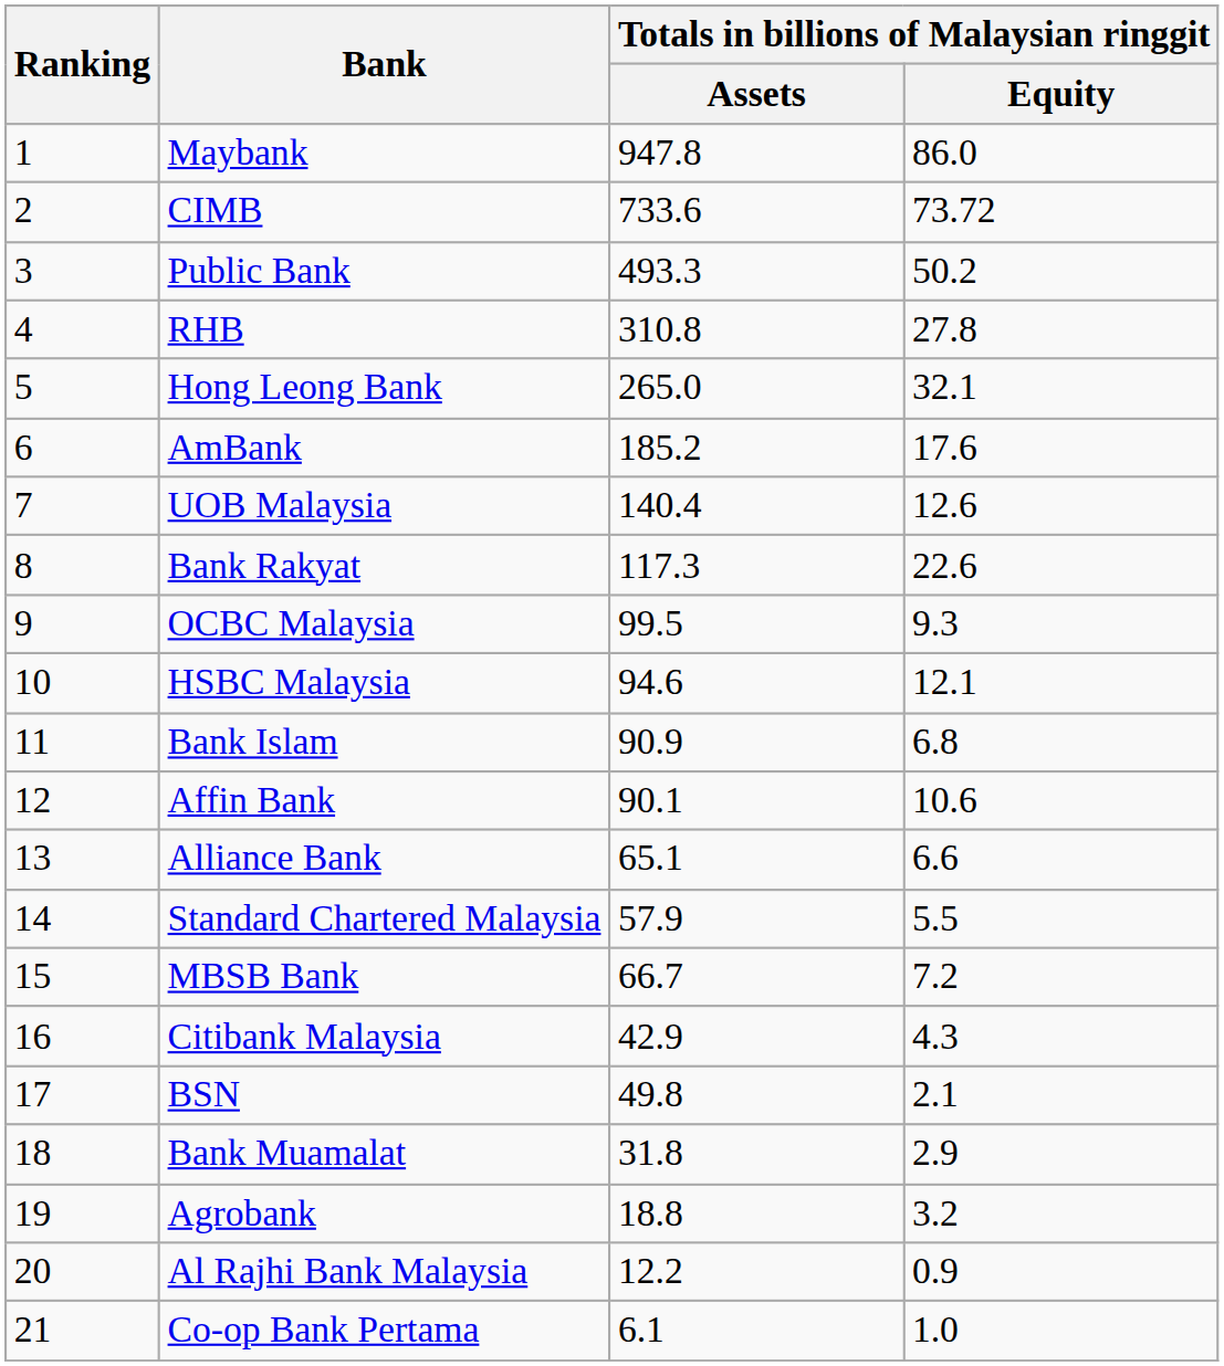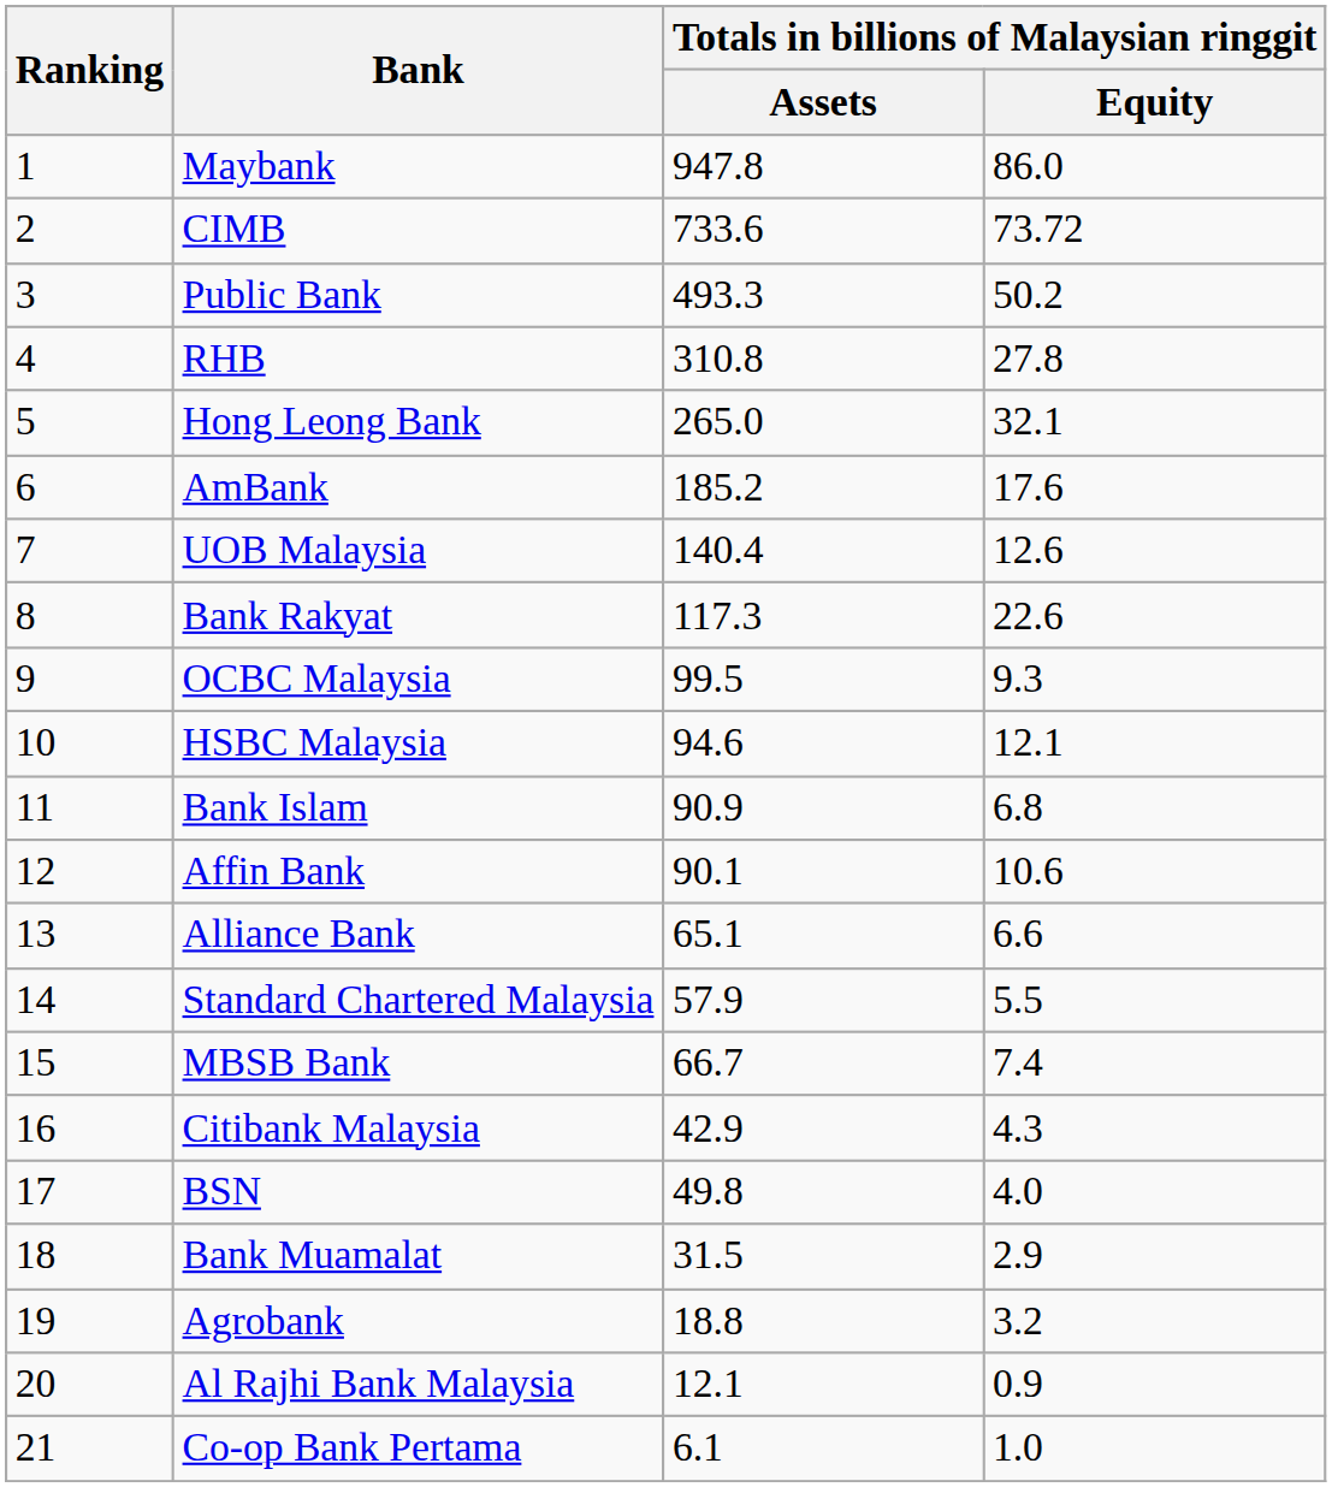 <table class="wikitable sortable sticky-header-multi">
 <tr>
 <th rowspan=2>Ranking</th>
 <th rowspan=2>Bank</th>
 <th colspan=2>Totals in billions of Malaysian ringgit</th>
 </tr>
 <tr>
 <th>Assets</th>
 <th>Equity</th>
 </tr>
 <tr>
 <td>1</td>
 <td><a href='#'>Maybank</a></td>
 <td>947.8</td>
 <td>86.0</td>
 </tr>
 <tr>
 <td>2</td>
 <td><a href='#'>CIMB</a></td>
 <td>733.6</td>
 <td>73.72</td>
 </tr>
 <tr>
 <td>3</td>
 <td><a href='#'>Public Bank</a></td>
 <td>493.3</td>
 <td>50.2</td>
 </tr>
 <tr>
 <td>4</td>
 <td><a href='#'>RHB</a></td>
 <td>310.8</td>
 <td>27.8</td>
 </tr>
 <tr>
 <td>5</td>
 <td><a href='#'>Hong Leong Bank</a></td>
 <td>265.0</td>
 <td>32.1</td>
 </tr>
 <tr>
 <td>6</td>
 <td><a href='#'>AmBank</a></td>
 <td>185.2</td>
 <td>17.6</td>
 </tr>
 <tr>
 <td>7</td>
 <td><a href='#'>UOB Malaysia</a></td>
 <td>140.4</td>
 <td>12.6</td>
 </tr>
 <tr>
 <td>8</td>
 <td><a href='#'>Bank Rakyat</a></td>
 <td>117.3</td>
 <td>22.6</td>
 </tr>
 <tr>
 <td>9</td>
 <td><a href='#'>OCBC  Malaysia</a></td>
 <td>99.5</td>
 <td>9.3</td>
 </tr>
 <tr>
 <td>10</td>
 <td><a href='#'>HSBC Malaysia</a></td>
 <td>94.6</td>
 <td>12.1</td>
 </tr>
 <tr>
 <td>11</td>
 <td><a href='#'>Bank Islam</a></td>
 <td>90.9</td>
 <td>6.8</td>
 </tr>
 <tr>
 <td>12</td>
 <td><a href='#'>Affin Bank</a></td>
 <td>90.1</td>
 <td>10.6</td>
 </tr>
 <tr>
 <td>13</td>
 <td><a href='#'>Alliance Bank</a></td>
 <td>65.1</td>
 <td>6.6</td>
 </tr>
 <tr>
 <td>14</td>
 <td><a href='#'>Standard Chartered Malaysia</a></td>
 <td>57.9</td>
 <td>5.5</td>
 </tr>
 <tr>
 <td>15</td>
 <td><a href='#'>MBSB Bank</a></td>
 <td>66.7</td>
-<td>7.2</td>
+<td>7.4</td>
 </tr>
 <tr>
 <td>16</td>
 <td><a href='#'>Citibank Malaysia</a></td>
 <td>42.9</td>
 <td>4.3</td>
 </tr>
 <tr>
 <td>17</td>
 <td><a href='#'>BSN</a></td>
 <td>49.8</td>
-<td>2.1</td>
+<td>4.0</td>
 </tr>
 <tr>
 <td>18</td>
 <td><a href='#'>Bank Muamalat</a></td>
-<td>31.8</td>
+<td>31.5</td>
 <td>2.9</td>
 </tr>
 <tr>
 <td>19</td>
 <td><a href='#'>Agrobank</a></td>
 <td>18.8</td>
 <td>3.2</td>
 </tr>
 <tr>
 <td>20</td>
 <td><a href='#'>Al Rajhi Bank Malaysia</a></td>
-<td>12.2</td>
+<td>12.1</td>
 <td>0.9</td>
 </tr>
 <tr>
 <td>21</td>
 <td><a href='#'>Co-op Bank Pertama</a></td>
 <td>6.1</td>
 <td>1.0</td>
 </tr>
 <tr>
 </tr>
 </table>
